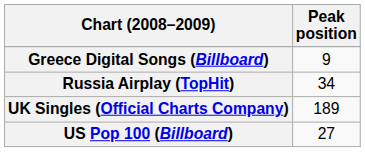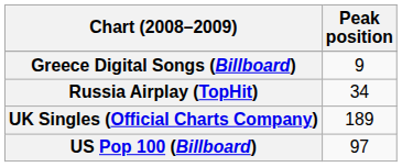 <table class="wikitable sortable plainrowheaders" style="text-align:center">
 <tr>
 <th>Chart (2008–2009)</th>
 <th>Peak<br>position</th>
 </tr>
 <tr>
 </tr>
 <tr>
 </tr>
 <tr>
 <th scope="row">Greece Digital Songs (<em><a href='#'>Billboard</a></em>)</th>
 <td>9</td>
 </tr>
 <tr>
 <th scope="row">Russia Airplay (<a href='#'>TopHit</a>)</th>
 <td>34</td>
 </tr>
 <tr>
 <th scope="row">UK Singles (<a href='#'>Official Charts Company</a>)</th>
 <td>189</td>
 </tr>
 <tr>
 <th scope="row">US <a href='#'>Pop 100</a> (<em><a href='#'>Billboard</a></em>)</th>
-<td>27</td>
+<td>97</td>
 </tr>
 </table>
